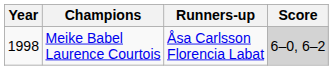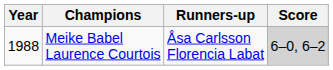 <table class="wikitable">
 <tr>
 <th>Year</th>
 <th>Champions</th>
 <th>Runners-up</th>
 <th>Score</th>
 </tr>
 <tr>
-<td>1998</td>
+<td>1988</td>
 <td> <a href='#'>Meike Babel</a> <br>  <a href='#'>Laurence Courtois</a></td>
 <td> <a href='#'>Åsa Carlsson</a> <br>  <a href='#'>Florencia Labat</a></td>
 <td style="background: lightgrey;">6–0, 6–2</td>
 </tr>
 </table>
